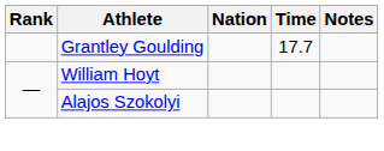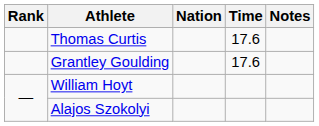 <table class="wikitable sortable" style="text-align:center">
 <tr>
 <th>Rank</th>
 <th>Athlete</th>
 <th>Nation</th>
 <th>Time</th>
 <th>Notes</th>
 </tr>
 <tr>
 <td></td>
+<td align=left><a href='#'>Thomas Curtis</a></td>
+<td align=left></td>
+<td>17.6</td>
+<td></td>
+</tr>
+<tr>
+<td></td>
 <td align=left><a href='#'>Grantley Goulding</a></td>
 <td align=left></td>
-<td>17.7</td>
+<td>17.6</td>
 <td></td>
 </tr>
 <tr>
 <td rowspan=2 data-sort-value=3>—</td>
 <td align=left><a href='#'>William Hoyt</a></td>
 <td align=left></td>
 <td></td>
 <td></td>
 </tr>
 <tr>
 <td align=left><a href='#'>Alajos Szokolyi</a></td>
 <td align=left></td>
 <td></td>
 <td></td>
 </tr>
 </table>
